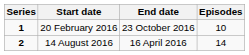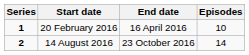 <table class="wikitable" style="text-align:center;">
 <tr>
 <th>Series</th>
 <th>Start date</th>
 <th>End date</th>
 <th>Episodes</th>
 </tr>
 <tr>
 <td><strong>1</strong></td>
 <td>20 February 2016</td>
-<td>23 October 2016</td>
+<td>16 April 2016</td>
 <td>10</td>
 </tr>
 <tr>
 <td><strong>2</strong></td>
 <td>14 August 2016</td>
-<td>16 April 2016</td>
+<td>23 October 2016</td>
 <td>14</td>
 </tr>
 </table>
